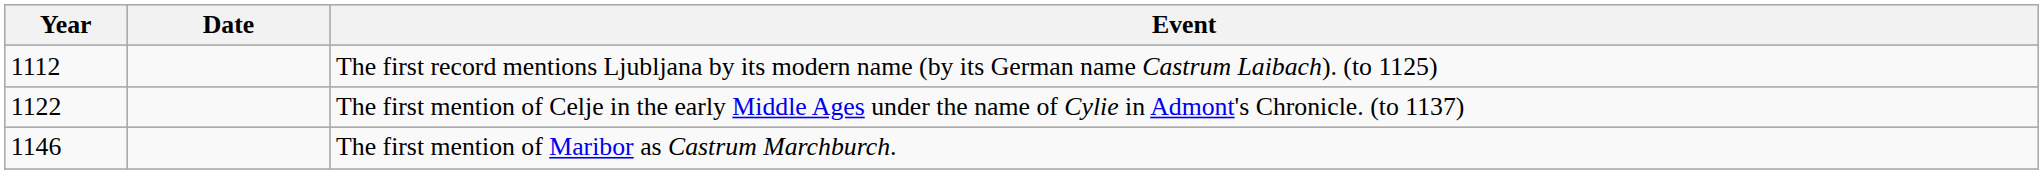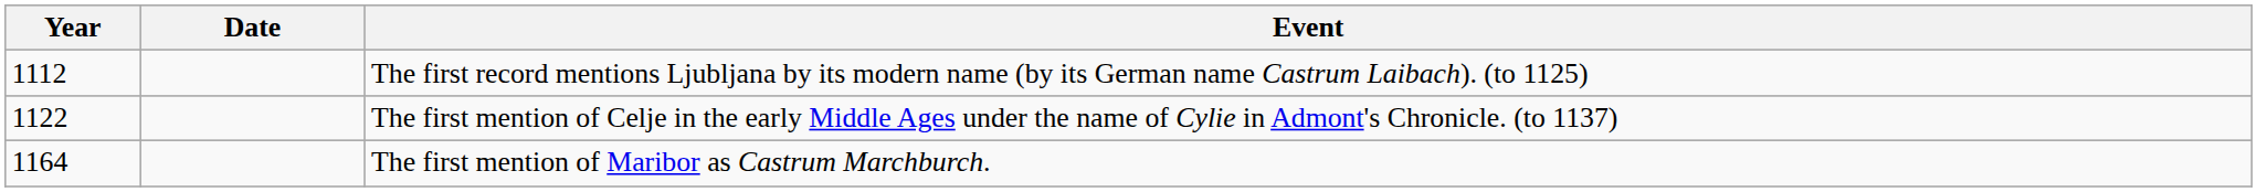 <table class="wikitable" width="100%">
 <tr>
 <th style="width:6%">Year</th>
 <th style="width:10%">Date</th>
 <th>Event</th>
 </tr>
 <tr>
 <td>1112</td>
 <td></td>
 <td>The first record mentions Ljubljana by its modern name (by its German name <em>Castrum Laibach</em>). (to 1125)</td>
 </tr>
 <tr>
 <td>1122</td>
 <td></td>
 <td>The first mention of Celje in the early <a href='#'>Middle Ages</a> under the name of <em>Cylie</em> in <a href='#'>Admont</a>'s Chronicle. (to 1137)</td>
 </tr>
 <tr>
-<td>1146</td>
+<td>1164</td>
 <td></td>
 <td>The first mention of <a href='#'>Maribor</a> as <em>Castrum Marchburch</em>.</td>
 </tr>
 </table>
